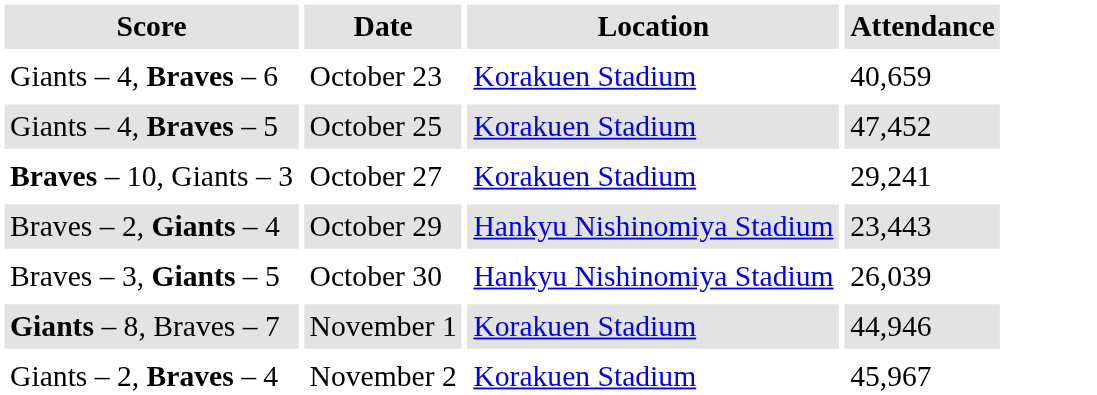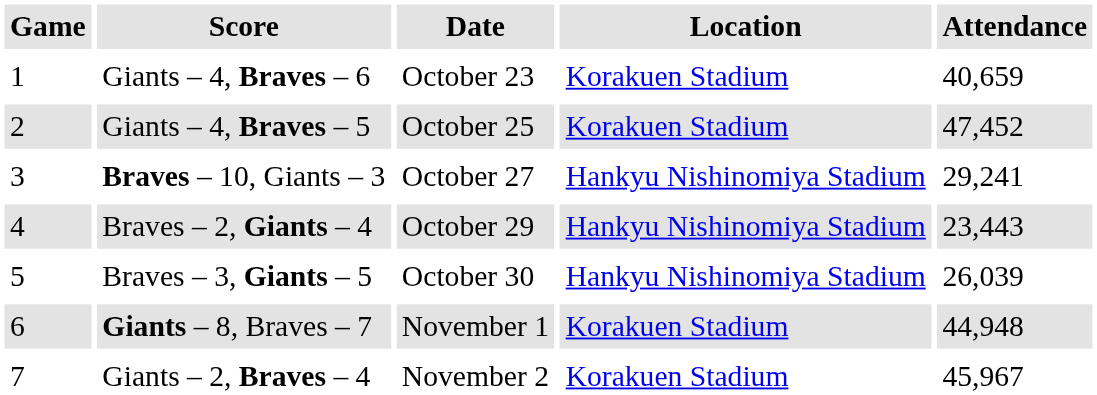 <table border="0" cellspacing="3" cellpadding="3">
 <tr style="background: #e3e3e3;">
+<th>Game</th>
 <th>Score</th>
 <th>Date</th>
 <th>Location</th>
 <th>Attendance</th>
 </tr>
 <tr>
+<td>1</td>
 <td>Giants – 4, <strong>Braves</strong> – 6</td>
 <td>October 23</td>
 <td><a href='#'>Korakuen Stadium</a></td>
 <td>40,659</td>
 </tr>
 <tr style="background: #e3e3e3;">
+<td>2</td>
 <td>Giants – 4, <strong>Braves</strong> – 5</td>
 <td>October 25</td>
 <td><a href='#'>Korakuen Stadium</a></td>
 <td>47,452</td>
 </tr>
 <tr>
+<td>3</td>
 <td><strong>Braves</strong> – 10, Giants – 3</td>
 <td>October 27</td>
-<td><a href='#'>Korakuen Stadium</a></td>
+<td><a href='#'>Hankyu Nishinomiya Stadium</a></td>
 <td>29,241</td>
 </tr>
 <tr style="background: #e3e3e3;">
+<td>4</td>
 <td>Braves – 2, <strong>Giants</strong> – 4</td>
 <td>October 29</td>
 <td><a href='#'>Hankyu Nishinomiya Stadium</a></td>
 <td>23,443</td>
 </tr>
 <tr>
+<td>5</td>
 <td>Braves – 3, <strong>Giants</strong> – 5</td>
 <td>October 30</td>
 <td><a href='#'>Hankyu Nishinomiya Stadium</a></td>
 <td>26,039</td>
 </tr>
 <tr style="background: #e3e3e3;">
+<td>6</td>
 <td><strong>Giants</strong> – 8, Braves – 7</td>
 <td>November 1</td>
 <td><a href='#'>Korakuen Stadium</a></td>
-<td>44,946</td>
+<td>44,948</td>
 </tr>
 <tr>
+<td>7</td>
 <td>Giants – 2, <strong>Braves</strong> – 4</td>
 <td>November 2</td>
 <td><a href='#'>Korakuen Stadium</a></td>
 <td>45,967</td>
 </tr>
 </table>
